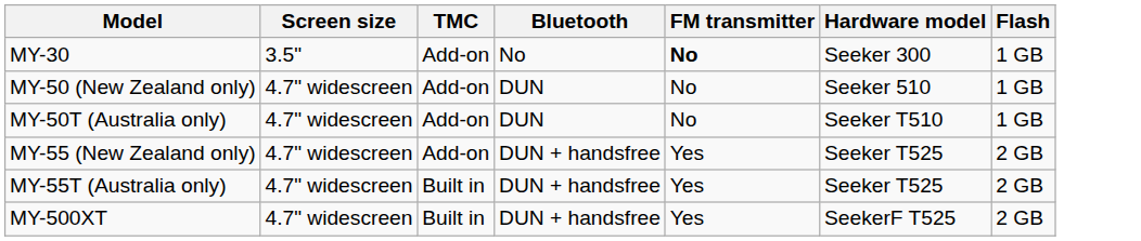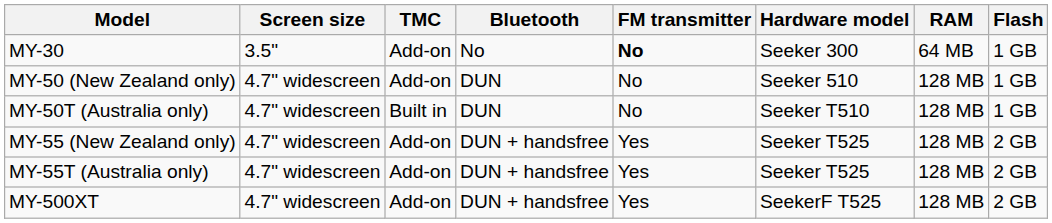 <table class="wikitable">
 <tr>
 <th>Model</th>
 <th>Screen size</th>
 <th>TMC</th>
 <th>Bluetooth</th>
 <th>FM transmitter</th>
 <th>Hardware model</th>
+<th>RAM</th>
 <th>Flash</th>
 </tr>
 <tr>
 <td>MY-30</td>
 <td>3.5"</td>
 <td>Add-on</td>
 <td>No</td>
 <td><strong>No</strong></td>
 <td>Seeker 300</td>
+<td>64 MB</td>
 <td>1 GB</td>
 </tr>
 <tr>
 <td>MY-50 (New Zealand only)</td>
 <td>4.7" widescreen</td>
 <td>Add-on</td>
 <td>DUN</td>
 <td>No</td>
 <td>Seeker 510</td>
+<td>128 MB</td>
 <td>1 GB</td>
 </tr>
 <tr>
 <td>MY-50T (Australia only)</td>
 <td>4.7" widescreen</td>
-<td>Add-on</td>
+<td>Built in</td>
 <td>DUN</td>
 <td>No</td>
 <td>Seeker T510</td>
+<td>128 MB</td>
 <td>1 GB</td>
 </tr>
 <tr>
 <td>MY-55 (New Zealand only)</td>
 <td>4.7" widescreen</td>
 <td>Add-on</td>
 <td>DUN + handsfree</td>
 <td>Yes</td>
 <td>Seeker T525</td>
+<td>128 MB</td>
 <td>2 GB</td>
 </tr>
 <tr>
 <td>MY-55T (Australia only)</td>
 <td>4.7" widescreen</td>
-<td>Built in</td>
+<td>Add-on</td>
 <td>DUN + handsfree</td>
 <td>Yes</td>
 <td>Seeker T525</td>
+<td>128 MB</td>
 <td>2 GB</td>
 </tr>
 <tr>
 <td>MY-500XT</td>
 <td>4.7" widescreen</td>
-<td>Built in</td>
+<td>Add-on</td>
 <td>DUN + handsfree</td>
 <td>Yes</td>
 <td>SeekerF T525</td>
+<td>128 MB</td>
 <td>2 GB</td>
 </tr>
 </table>
